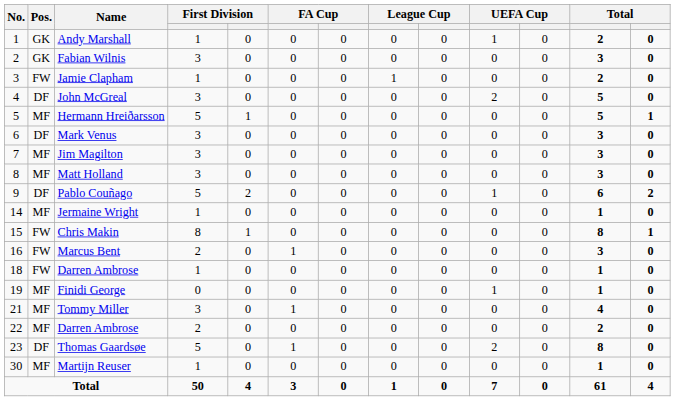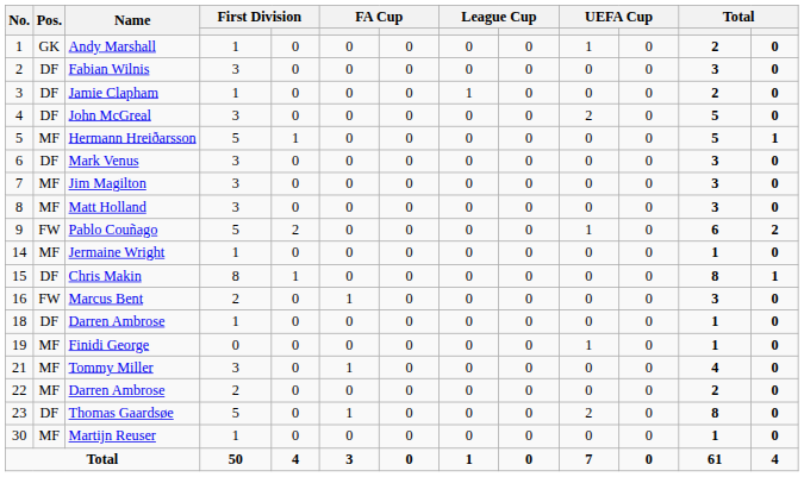 <table class="wikitable sortable" style="text-align: center;">
 <tr>
 <th rowspan="2">No.</th>
 <th rowspan="2">Pos.</th>
 <th rowspan="2">Name</th>
 <th colspan="2" width=125>First Division</th>
 <th colspan="2" width=125>FA Cup</th>
 <th colspan="2" width=125>League Cup</th>
 <th colspan="2" width=125>UEFA Cup</th>
 <th colspan="2" width=125>Total</th>
 </tr>
 <tr>
 <th></th>
 <th></th>
 <th></th>
 <th></th>
 <th></th>
 <th></th>
 <th></th>
 <th></th>
 <th></th>
 <th></th>
 </tr>
 <tr>
 <td>1</td>
 <td>GK</td>
 <td align="left"> <a href='#'>Andy Marshall</a></td>
 <td>1</td>
 <td>0</td>
 <td>0</td>
 <td>0</td>
 <td>0</td>
 <td>0</td>
 <td>1</td>
 <td>0</td>
 <td><strong>2</strong></td>
 <td><strong>0</strong></td>
 </tr>
 <tr>
 <td>2</td>
-<td>GK</td>
+<td>DF</td>
 <td align="left"> <a href='#'>Fabian Wilnis</a></td>
 <td>3</td>
 <td>0</td>
 <td>0</td>
 <td>0</td>
 <td>0</td>
 <td>0</td>
 <td>0</td>
 <td>0</td>
 <td><strong>3</strong></td>
 <td><strong>0</strong></td>
 </tr>
 <tr>
 <td>3</td>
-<td>FW</td>
+<td>DF</td>
 <td align="left"> <a href='#'>Jamie Clapham</a></td>
 <td>1</td>
 <td>0</td>
 <td>0</td>
 <td>0</td>
 <td>1</td>
 <td>0</td>
 <td>0</td>
 <td>0</td>
 <td><strong>2</strong></td>
 <td><strong>0</strong></td>
 </tr>
 <tr>
 <td>4</td>
 <td>DF</td>
 <td align="left"> <a href='#'>John McGreal</a></td>
 <td>3</td>
 <td>0</td>
 <td>0</td>
 <td>0</td>
 <td>0</td>
 <td>0</td>
 <td>2</td>
 <td>0</td>
 <td><strong>5</strong></td>
 <td><strong>0</strong></td>
 </tr>
 <tr>
 <td>5</td>
 <td>MF</td>
 <td align="left"> <a href='#'>Hermann Hreiðarsson</a></td>
 <td>5</td>
 <td>1</td>
 <td>0</td>
 <td>0</td>
 <td>0</td>
 <td>0</td>
 <td>0</td>
 <td>0</td>
 <td><strong>5</strong></td>
 <td><strong>1</strong></td>
 </tr>
 <tr>
 <td>6</td>
 <td>DF</td>
 <td align="left"> <a href='#'>Mark Venus</a></td>
 <td>3</td>
 <td>0</td>
 <td>0</td>
 <td>0</td>
 <td>0</td>
 <td>0</td>
 <td>0</td>
 <td>0</td>
 <td><strong>3</strong></td>
 <td><strong>0</strong></td>
 </tr>
 <tr>
 <td>7</td>
 <td>MF</td>
 <td align="left"> <a href='#'>Jim Magilton</a></td>
 <td>3</td>
 <td>0</td>
 <td>0</td>
 <td>0</td>
 <td>0</td>
 <td>0</td>
 <td>0</td>
 <td>0</td>
 <td><strong>3</strong></td>
 <td><strong>0</strong></td>
 </tr>
 <tr>
 <td>8</td>
 <td>MF</td>
 <td align="left"> <a href='#'>Matt Holland</a></td>
 <td>3</td>
 <td>0</td>
 <td>0</td>
 <td>0</td>
 <td>0</td>
 <td>0</td>
 <td>0</td>
 <td>0</td>
 <td><strong>3</strong></td>
 <td><strong>0</strong></td>
 </tr>
 <tr>
 <td>9</td>
-<td>DF</td>
+<td>FW</td>
 <td align="left"> <a href='#'>Pablo Couñago</a></td>
 <td>5</td>
 <td>2</td>
 <td>0</td>
 <td>0</td>
 <td>0</td>
 <td>0</td>
 <td>1</td>
 <td>0</td>
 <td><strong>6</strong></td>
 <td><strong>2</strong></td>
 </tr>
 <tr>
 <td>14</td>
 <td>MF</td>
 <td align="left"> <a href='#'>Jermaine Wright</a></td>
 <td>1</td>
 <td>0</td>
 <td>0</td>
 <td>0</td>
 <td>0</td>
 <td>0</td>
 <td>0</td>
 <td>0</td>
 <td><strong>1</strong></td>
 <td><strong>0</strong></td>
 </tr>
 <tr>
 <td>15</td>
-<td>FW</td>
+<td>DF</td>
 <td align="left"> <a href='#'>Chris Makin</a></td>
 <td>8</td>
 <td>1</td>
 <td>0</td>
 <td>0</td>
 <td>0</td>
 <td>0</td>
 <td>0</td>
 <td>0</td>
 <td><strong>8</strong></td>
 <td><strong>1</strong></td>
 </tr>
 <tr>
 <td>16</td>
 <td>FW</td>
 <td align="left"> <a href='#'>Marcus Bent</a></td>
 <td>2</td>
 <td>0</td>
 <td>1</td>
 <td>0</td>
 <td>0</td>
 <td>0</td>
 <td>0</td>
 <td>0</td>
 <td><strong>3</strong></td>
 <td><strong>0</strong></td>
 </tr>
 <tr>
 <td>18</td>
-<td>FW</td>
+<td>DF</td>
 <td align="left"> <a href='#'>Darren Ambrose</a></td>
 <td>1</td>
 <td>0</td>
 <td>0</td>
 <td>0</td>
 <td>0</td>
 <td>0</td>
 <td>0</td>
 <td>0</td>
 <td><strong>1</strong></td>
 <td><strong>0</strong></td>
 </tr>
 <tr>
 <td>19</td>
 <td>MF</td>
 <td align="left"> <a href='#'>Finidi George</a></td>
 <td>0</td>
 <td>0</td>
 <td>0</td>
 <td>0</td>
 <td>0</td>
 <td>0</td>
 <td>1</td>
 <td>0</td>
 <td><strong>1</strong></td>
 <td><strong>0</strong></td>
 </tr>
 <tr>
 <td>21</td>
 <td>MF</td>
 <td align="left"> <a href='#'>Tommy Miller</a></td>
 <td>3</td>
 <td>0</td>
 <td>1</td>
 <td>0</td>
 <td>0</td>
 <td>0</td>
 <td>0</td>
 <td>0</td>
 <td><strong>4</strong></td>
 <td><strong>0</strong></td>
 </tr>
 <tr>
 <td>22</td>
 <td>MF</td>
 <td align="left"> <a href='#'>Darren Ambrose</a></td>
 <td>2</td>
 <td>0</td>
 <td>0</td>
 <td>0</td>
 <td>0</td>
 <td>0</td>
 <td>0</td>
 <td>0</td>
 <td><strong>2</strong></td>
 <td><strong>0</strong></td>
 </tr>
 <tr>
 <td>23</td>
 <td>DF</td>
 <td align="left"> <a href='#'>Thomas Gaardsøe</a></td>
 <td>5</td>
 <td>0</td>
 <td>1</td>
 <td>0</td>
 <td>0</td>
 <td>0</td>
 <td>2</td>
 <td>0</td>
 <td><strong>8</strong></td>
 <td><strong>0</strong></td>
 </tr>
 <tr>
 <td>30</td>
 <td>MF</td>
 <td align="left"> <a href='#'>Martijn Reuser</a></td>
 <td>1</td>
 <td>0</td>
 <td>0</td>
 <td>0</td>
 <td>0</td>
 <td>0</td>
 <td>0</td>
 <td>0</td>
 <td><strong>1</strong></td>
 <td><strong>0</strong></td>
 </tr>
 <tr>
 <td colspan=3><strong>Total</strong></td>
 <td><strong>50</strong></td>
 <td><strong>4</strong></td>
 <td><strong>3</strong></td>
 <td><strong>0</strong></td>
 <td><strong>1</strong></td>
 <td><strong>0</strong></td>
 <td><strong>7</strong></td>
 <td><strong>0</strong></td>
 <td><strong>61</strong></td>
 <td><strong>4</strong></td>
 </tr>
 </table>
